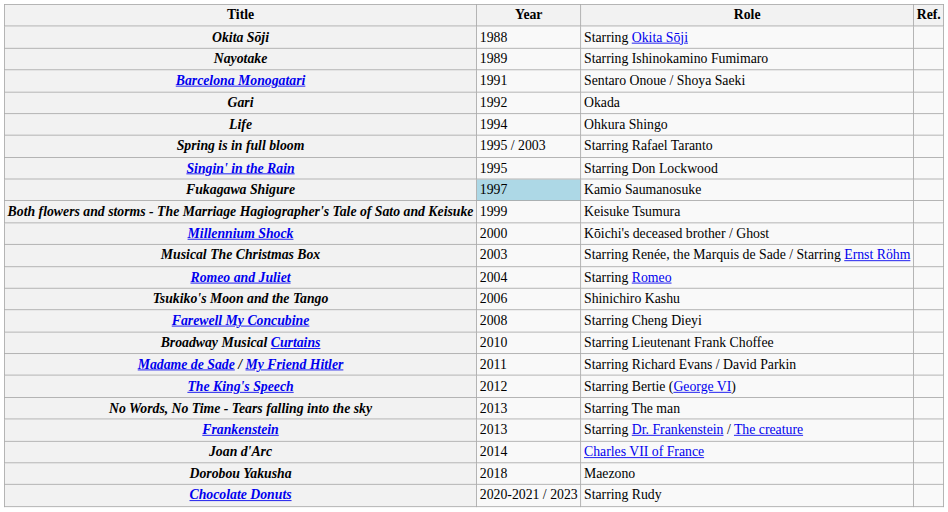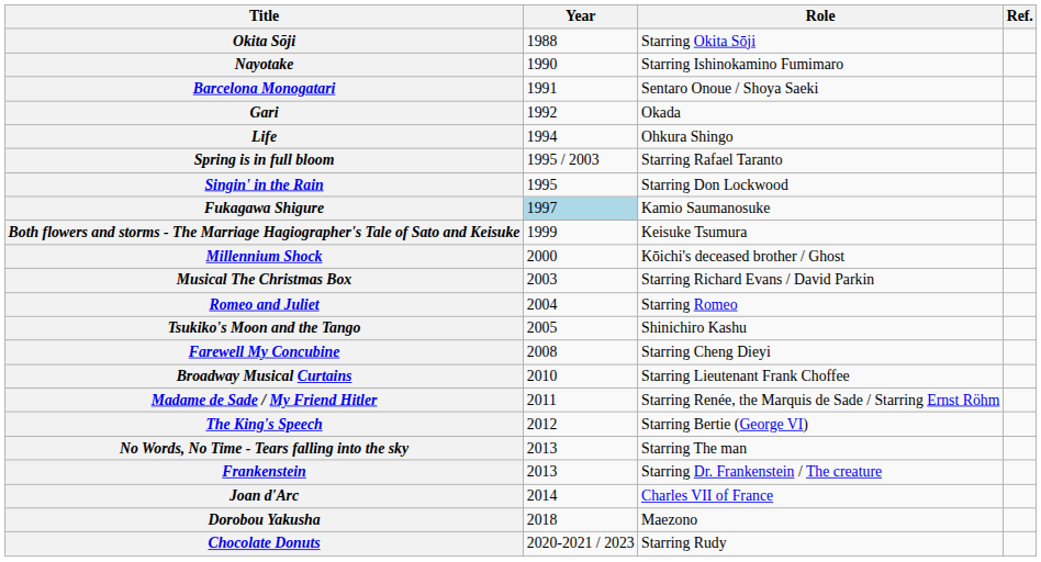 <table class="wikitable sortable plainrowheaders">
 <tr>
 <th>Title</th>
 <th>Year</th>
 <th>Role</th>
 <th>Ref.</th>
 </tr>
 <tr>
 <th scope="row"><em>Okita Sōji</em></th>
 <td>1988</td>
 <td>Starring <a href='#'>Okita Sōji</a></td>
 <td style="text-align: center;"></td>
 </tr>
 <tr>
 <th scope="row"><em>Nayotake</em></th>
-<td>1989</td>
+<td>1990</td>
 <td>Starring Ishinokamino Fumimaro</td>
 <td></td>
 </tr>
 <tr>
 <th scope="row"><em><a href='#'>Barcelona Monogatari</a></em></th>
 <td>1991</td>
 <td>Sentaro Onoue / Shoya Saeki</td>
 <td style="text-align: center;"></td>
 </tr>
 <tr>
 <th scope="row"><em>Gari</em></th>
 <td>1992</td>
 <td>Okada</td>
 <td style="text-align: center;"></td>
 </tr>
 <tr>
 <th scope="row"><em>Life</em></th>
 <td>1994</td>
 <td>Ohkura Shingo</td>
 <td style="text-align: center;"></td>
 </tr>
 <tr>
 <th scope="row"><em>Spring is in full bloom</em></th>
 <td>1995 / 2003</td>
 <td>Starring Rafael Taranto</td>
 <td style="text-align: center;"></td>
 </tr>
 <tr>
 <th scope="row"><em><a href='#'>Singin' in the Rain</a></em></th>
 <td>1995</td>
 <td>Starring Don Lockwood</td>
 <td style="text-align: center;"></td>
 </tr>
 <tr>
 <th scope="row"><em>Fukagawa Shigure</em></th>
 <td style="background: lightblue;">1997</td>
 <td>Kamio Saumanosuke</td>
 <td style="text-align: center;"></td>
 </tr>
 <tr>
 <th scope="row"><em>Both flowers and storms - The Marriage Hagiographer's Tale of Sato and Keisuke</em></th>
 <td>1999</td>
 <td>Keisuke Tsumura</td>
 <td style="text-align: center;"></td>
 </tr>
 <tr>
 <th scope="row"><em><a href='#'>Millennium Shock</a></em></th>
 <td>2000</td>
 <td>Kōichi's deceased brother / Ghost</td>
 <td style="text-align: center;"></td>
 </tr>
 <tr>
 <th scope="row"><em>Musical The Christmas Box</em></th>
 <td>2003</td>
-<td>Starring Renée, the Marquis de Sade / Starring <a href='#'>Ernst Röhm</a></td>
+<td>Starring Richard Evans / David Parkin</td>
 <td style="text-align: center;"></td>
 </tr>
 <tr>
 <th scope="row"><em><a href='#'>Romeo and Juliet</a></em></th>
 <td>2004</td>
 <td>Starring <a href='#'>Romeo</a></td>
 <td style="text-align: center;"></td>
 </tr>
 <tr>
 <th scope="row"><em>Tsukiko's Moon and the Tango</em></th>
-<td>2006</td>
+<td>2005</td>
 <td>Shinichiro Kashu</td>
 <td style="text-align: center;"></td>
 </tr>
 <tr>
 <th scope="row"><em><a href='#'>Farewell My Concubine</a></em></th>
 <td>2008</td>
 <td>Starring Cheng Dieyi</td>
 <td style="text-align: center;"></td>
 </tr>
 <tr>
 <th scope="row"><em>Broadway Musical <a href='#'>Curtains</a></em></th>
 <td>2010</td>
 <td>Starring Lieutenant Frank Choffee</td>
 <td style="text-align: center;"></td>
 </tr>
 <tr>
 <th scope="row"><em><a href='#'>Madame de Sade</a> / <a href='#'>My Friend Hitler</a></em></th>
 <td>2011</td>
-<td>Starring Richard Evans / David Parkin</td>
+<td>Starring Renée, the Marquis de Sade / Starring <a href='#'>Ernst Röhm</a></td>
 <td style="text-align: center;"></td>
 </tr>
 <tr>
 <th scope="row"><em><a href='#'>The King's Speech</a></em></th>
 <td>2012</td>
 <td>Starring Bertie (<a href='#'>George VI</a>)</td>
 <td style="text-align: center;"></td>
 </tr>
 <tr>
 <th scope="row"><em>No Words, No Time - Tears falling into the sky</em></th>
 <td>2013</td>
 <td>Starring The man</td>
 <td style="text-align: center;"></td>
 </tr>
 <tr>
 <th scope="row"><em><a href='#'>Frankenstein</a></em></th>
 <td>2013</td>
 <td>Starring <a href='#'>Dr. Frankenstein</a> / <a href='#'>The creature</a></td>
 <td style="text-align: center;"></td>
 </tr>
 <tr>
 <th scope="row"><em>Joan d'Arc</em></th>
 <td>2014</td>
 <td><a href='#'>Charles VII of France</a></td>
 <td style="text-align: center;"></td>
 </tr>
 <tr>
 <th scope="row"><em>Dorobou Yakusha</em></th>
 <td>2018</td>
 <td>Maezono</td>
 <td style="text-align: center;"></td>
 </tr>
 <tr>
 <th scope="row"><em><a href='#'>Chocolate Donuts</a></em></th>
 <td>2020-2021 / 2023</td>
 <td>Starring Rudy</td>
 <td style="text-align: center;"></td>
 </tr>
 </table>
